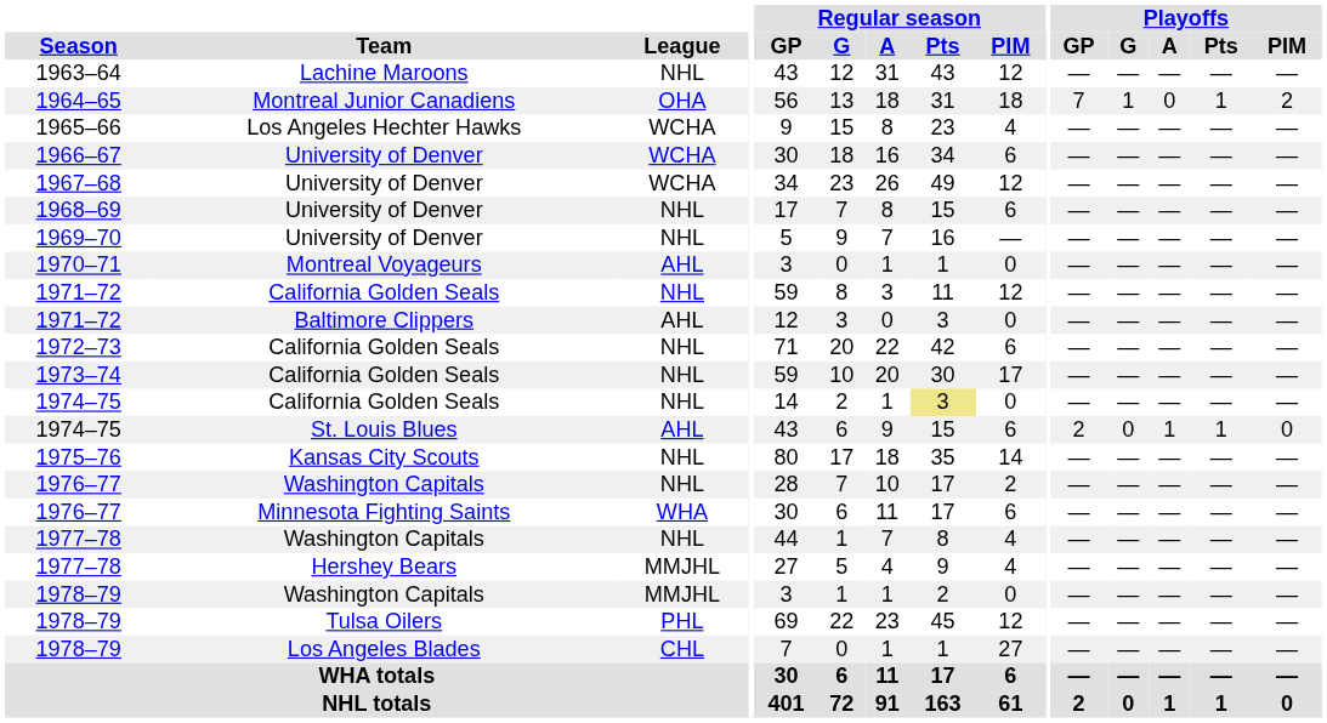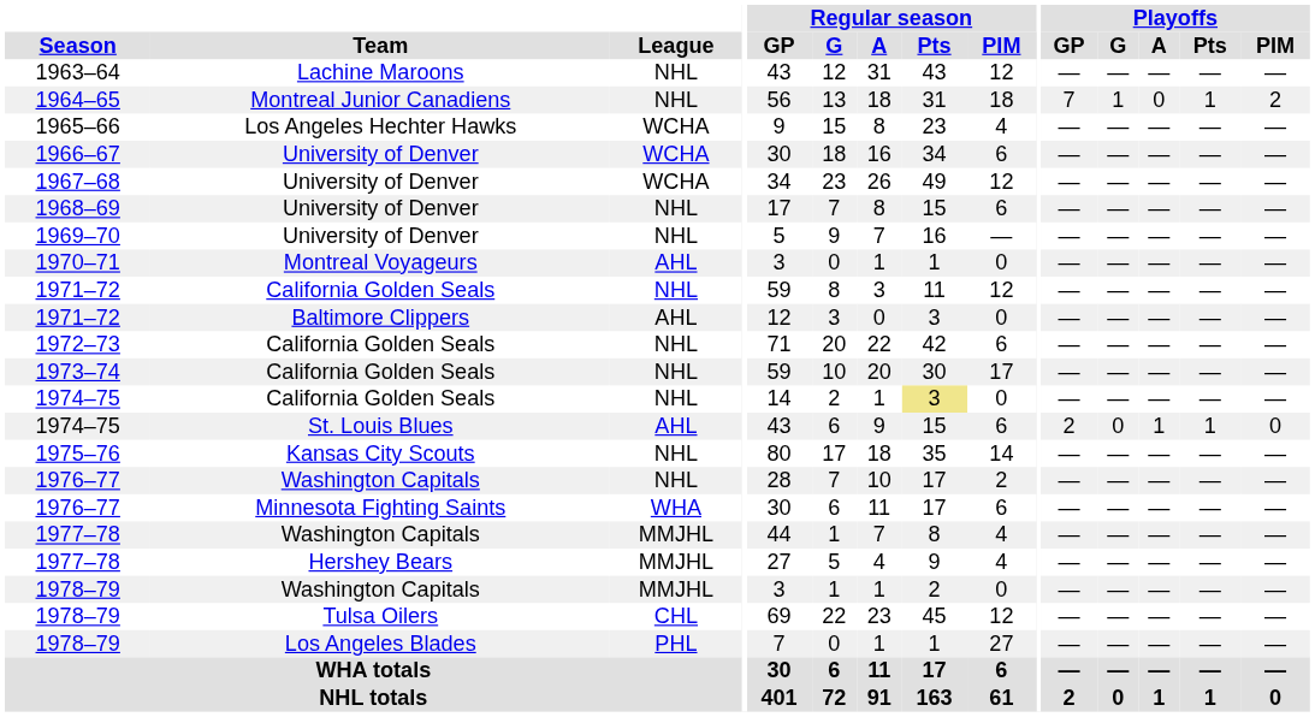 <table border="0" cellpadding="1" cellspacing="0" style="text-align:center; width:60em">
 <tr bgcolor="#e0e0e0">
 <th colspan="3" bgcolor="#ffffff"></th>
 <th rowspan="100" bgcolor="#ffffff"></th>
 <th colspan="5"><a href='#'>Regular season</a></th>
 <th rowspan="100" bgcolor="#ffffff"></th>
 <th colspan="5"><a href='#'>Playoffs</a></th>
 </tr>
 <tr bgcolor="#e0e0e0">
 <th><a href='#'>Season</a></th>
 <th>Team</th>
 <th>League</th>
 <th>GP</th>
 <th><a href='#'>G</a></th>
 <th><a href='#'>A</a></th>
 <th><a href='#'>Pts</a></th>
 <th><a href='#'>PIM</a></th>
 <th>GP</th>
 <th>G</th>
 <th>A</th>
 <th>Pts</th>
 <th>PIM</th>
 </tr>
 <tr>
 <td>1963–64</td>
 <td><a href='#'>Lachine Maroons</a></td>
 <td>NHL</td>
 <td>43</td>
 <td>12</td>
 <td>31</td>
 <td>43</td>
 <td>12</td>
 <td>—</td>
 <td>—</td>
 <td>—</td>
 <td>—</td>
 <td>—</td>
 </tr>
 <tr bgcolor="#f0f0f0">
 <td><a href='#'>1964–65</a></td>
 <td><a href='#'>Montreal Junior Canadiens</a></td>
-<td><a href='#'>OHA</a></td>
+<td>NHL</td>
 <td>56</td>
 <td>13</td>
 <td>18</td>
 <td>31</td>
 <td>18</td>
 <td>7</td>
 <td>1</td>
 <td>0</td>
 <td>1</td>
 <td>2</td>
 </tr>
 <tr>
 <td>1965–66</td>
 <td>Los Angeles Hechter Hawks</td>
 <td>WCHA</td>
 <td>9</td>
 <td>15</td>
 <td>8</td>
 <td>23</td>
 <td>4</td>
 <td>—</td>
 <td>—</td>
 <td>—</td>
 <td>—</td>
 <td>—</td>
 </tr>
 <tr bgcolor="#f0f0f0">
 <td><a href='#'>1966–67</a></td>
 <td><a href='#'>University of Denver</a></td>
 <td><a href='#'>WCHA</a></td>
 <td>30</td>
 <td>18</td>
 <td>16</td>
 <td>34</td>
 <td>6</td>
 <td>—</td>
 <td>—</td>
 <td>—</td>
 <td>—</td>
 <td>—</td>
 </tr>
 <tr>
 <td><a href='#'>1967–68</a></td>
 <td>University of Denver</td>
 <td>WCHA</td>
 <td>34</td>
 <td>23</td>
 <td>26</td>
 <td>49</td>
 <td>12</td>
 <td>—</td>
 <td>—</td>
 <td>—</td>
 <td>—</td>
 <td>—</td>
 </tr>
 <tr bgcolor="#f0f0f0">
 <td><a href='#'>1968–69</a></td>
 <td>University of Denver</td>
 <td>NHL</td>
 <td>17</td>
 <td>7</td>
 <td>8</td>
 <td>15</td>
 <td>6</td>
 <td>—</td>
 <td>—</td>
 <td>—</td>
 <td>—</td>
 <td>—</td>
 </tr>
 <tr>
 <td><a href='#'>1969–70</a></td>
 <td>University of Denver</td>
 <td>NHL</td>
 <td>5</td>
 <td>9</td>
 <td>7</td>
 <td>16</td>
 <td>—</td>
 <td>—</td>
 <td>—</td>
 <td>—</td>
 <td>—</td>
 <td>—</td>
 </tr>
 <tr bgcolor="#f0f0f0">
 <td><a href='#'>1970–71</a></td>
 <td><a href='#'>Montreal Voyageurs</a></td>
 <td><a href='#'>AHL</a></td>
 <td>3</td>
 <td>0</td>
 <td>1</td>
 <td>1</td>
 <td>0</td>
 <td>—</td>
 <td>—</td>
 <td>—</td>
 <td>—</td>
 <td>—</td>
 </tr>
 <tr>
 <td><a href='#'>1971–72</a></td>
 <td><a href='#'>California Golden Seals</a></td>
 <td><a href='#'>NHL</a></td>
 <td>59</td>
 <td>8</td>
 <td>3</td>
 <td>11</td>
 <td>12</td>
 <td>—</td>
 <td>—</td>
 <td>—</td>
 <td>—</td>
 <td>—</td>
 </tr>
 <tr bgcolor="#f0f0f0">
 <td><a href='#'>1971–72</a></td>
 <td><a href='#'>Baltimore Clippers</a></td>
 <td>AHL</td>
 <td>12</td>
 <td>3</td>
 <td>0</td>
 <td>3</td>
 <td>0</td>
 <td>—</td>
 <td>—</td>
 <td>—</td>
 <td>—</td>
 <td>—</td>
 </tr>
 <tr>
 <td><a href='#'>1972–73</a></td>
 <td>California Golden Seals</td>
 <td>NHL</td>
 <td>71</td>
 <td>20</td>
 <td>22</td>
 <td>42</td>
 <td>6</td>
 <td>—</td>
 <td>—</td>
 <td>—</td>
 <td>—</td>
 <td>—</td>
 </tr>
 <tr bgcolor="#f0f0f0">
 <td><a href='#'>1973–74</a></td>
 <td>California Golden Seals</td>
 <td>NHL</td>
 <td>59</td>
 <td>10</td>
 <td>20</td>
 <td>30</td>
 <td>17</td>
 <td>—</td>
 <td>—</td>
 <td>—</td>
 <td>—</td>
 <td>—</td>
 </tr>
 <tr>
 <td><a href='#'>1974–75</a></td>
 <td>California Golden Seals</td>
 <td>NHL</td>
 <td>14</td>
 <td>2</td>
 <td>1</td>
 <td style="background: khaki;">3</td>
 <td>0</td>
 <td>—</td>
 <td>—</td>
 <td>—</td>
 <td>—</td>
 <td>—</td>
 </tr>
 <tr bgcolor="#f0f0f0">
 <td>1974–75</td>
 <td><a href='#'>St. Louis Blues</a></td>
 <td><a href='#'>AHL</a></td>
 <td>43</td>
 <td>6</td>
 <td>9</td>
 <td>15</td>
 <td>6</td>
 <td>2</td>
 <td>0</td>
 <td>1</td>
 <td>1</td>
 <td>0</td>
 </tr>
 <tr>
 <td><a href='#'>1975–76</a></td>
 <td><a href='#'>Kansas City Scouts</a></td>
 <td>NHL</td>
 <td>80</td>
 <td>17</td>
 <td>18</td>
 <td>35</td>
 <td>14</td>
 <td>—</td>
 <td>—</td>
 <td>—</td>
 <td>—</td>
 <td>—</td>
 </tr>
 <tr bgcolor="#f0f0f0">
 <td><a href='#'>1976–77</a></td>
 <td><a href='#'>Washington Capitals</a></td>
 <td>NHL</td>
 <td>28</td>
 <td>7</td>
 <td>10</td>
 <td>17</td>
 <td>2</td>
 <td>—</td>
 <td>—</td>
 <td>—</td>
 <td>—</td>
 <td>—</td>
 </tr>
 <tr>
 <td><a href='#'>1976–77</a></td>
 <td><a href='#'>Minnesota Fighting Saints</a></td>
 <td><a href='#'>WHA</a></td>
 <td>30</td>
 <td>6</td>
 <td>11</td>
 <td>17</td>
 <td>6</td>
 <td>—</td>
 <td>—</td>
 <td>—</td>
 <td>—</td>
 <td>—</td>
 </tr>
 <tr bgcolor="#f0f0f0">
 <td><a href='#'>1977–78</a></td>
 <td>Washington Capitals</td>
-<td>NHL</td>
+<td>MMJHL</td>
 <td>44</td>
 <td>1</td>
 <td>7</td>
 <td>8</td>
 <td>4</td>
 <td>—</td>
 <td>—</td>
 <td>—</td>
 <td>—</td>
 <td>—</td>
 </tr>
 <tr>
 <td><a href='#'>1977–78</a></td>
 <td><a href='#'>Hershey Bears</a></td>
 <td>MMJHL</td>
 <td>27</td>
 <td>5</td>
 <td>4</td>
 <td>9</td>
 <td>4</td>
 <td>—</td>
 <td>—</td>
 <td>—</td>
 <td>—</td>
 <td>—</td>
 </tr>
 <tr bgcolor="#f0f0f0">
 <td><a href='#'>1978–79</a></td>
 <td>Washington Capitals</td>
 <td>MMJHL</td>
 <td>3</td>
 <td>1</td>
 <td>1</td>
 <td>2</td>
 <td>0</td>
 <td>—</td>
 <td>—</td>
 <td>—</td>
 <td>—</td>
 <td>—</td>
 </tr>
 <tr>
 <td><a href='#'>1978–79</a></td>
 <td><a href='#'>Tulsa Oilers</a></td>
-<td><a href='#'>PHL</a></td>
+<td><a href='#'>CHL</a></td>
 <td>69</td>
 <td>22</td>
 <td>23</td>
 <td>45</td>
 <td>12</td>
 <td>—</td>
 <td>—</td>
 <td>—</td>
 <td>—</td>
 <td>—</td>
 </tr>
 <tr bgcolor="#f0f0f0">
 <td><a href='#'>1978–79</a></td>
 <td><a href='#'>Los Angeles Blades</a></td>
-<td><a href='#'>CHL</a></td>
+<td><a href='#'>PHL</a></td>
 <td>7</td>
 <td>0</td>
 <td>1</td>
 <td>1</td>
 <td>27</td>
 <td>—</td>
 <td>—</td>
 <td>—</td>
 <td>—</td>
 <td>—</td>
 </tr>
 <tr bgcolor="#e0e0e0">
 <th colspan="3">WHA totals</th>
 <th>30</th>
 <th>6</th>
 <th>11</th>
 <th>17</th>
 <th>6</th>
 <th>—</th>
 <th>—</th>
 <th>—</th>
 <th>—</th>
 <th>—</th>
 </tr>
 <tr bgcolor="#e0e0e0">
 <th colspan="3">NHL totals</th>
 <th>401</th>
 <th>72</th>
 <th>91</th>
 <th>163</th>
 <th>61</th>
 <th>2</th>
 <th>0</th>
 <th>1</th>
 <th>1</th>
 <th>0</th>
 </tr>
 </table>
